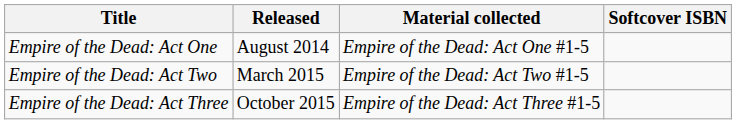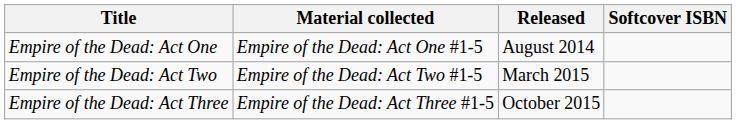 <table class="wikitable">
 <tr>
 <th>Title</th>
+<th>Material collected</th>
 <th>Released</th>
-<th>Material collected</th>
 <th>Softcover ISBN</th>
 </tr>
 <tr>
 <td><em>Empire of the Dead: Act One</em></td>
+<td><em>Empire of the Dead: Act One</em> #1-5</td>
 <td>August 2014</td>
-<td><em>Empire of the Dead: Act One</em> #1-5</td>
 <td></td>
 </tr>
 <tr>
 <td><em>Empire of the Dead: Act Two</em></td>
+<td><em>Empire of the Dead: Act Two</em> #1-5</td>
 <td>March 2015</td>
-<td><em>Empire of the Dead: Act Two</em> #1-5</td>
 <td></td>
 </tr>
 <tr>
 <td><em>Empire of the Dead: Act Three</em></td>
+<td><em>Empire of the Dead: Act Three</em> #1-5</td>
 <td>October 2015</td>
-<td><em>Empire of the Dead: Act Three</em> #1-5</td>
 <td></td>
 </tr>
 </table>
